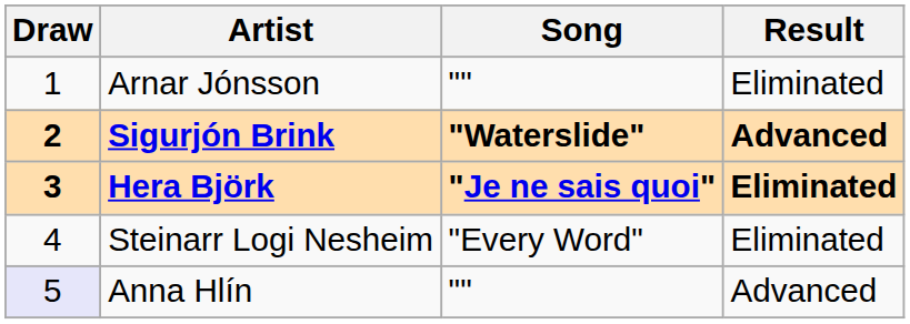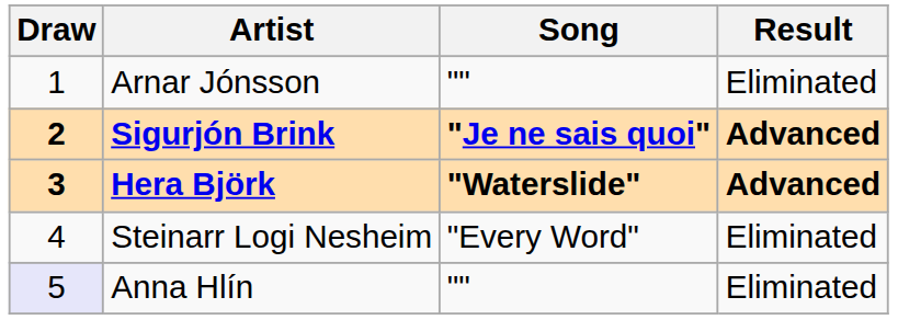 <table class="sortable wikitable" style="margin: 1em auto 1em auto; text-align:center">
 <tr>
 <th>Draw</th>
 <th>Artist</th>
 <th>Song</th>
 <th>Result</th>
 </tr>
 <tr>
 <td>1</td>
 <td align="left">Arnar Jónsson</td>
 <td align="left">""</td>
 <td align="left">Eliminated</td>
 </tr>
 <tr style="font-weight:bold; background:navajowhite;">
 <td>2</td>
 <td align="left"><a href='#'>Sigurjón Brink</a></td>
-<td align="left">"Waterslide"</td>
+<td align="left">"<a href='#'>Je ne sais quoi</a>"</td>
 <td align="left">Advanced</td>
 </tr>
 <tr style="font-weight:bold; background:navajowhite;">
 <td>3</td>
 <td align="left"><a href='#'>Hera Björk</a></td>
-<td align="left">"<a href='#'>Je ne sais quoi</a>"</td>
-<td align="left">Eliminated</td>
+<td align="left">"Waterslide"</td>
+<td align="left">Advanced</td>
 </tr>
 <tr>
 <td>4</td>
 <td align="left">Steinarr Logi Nesheim</td>
 <td align="left">"Every Word"</td>
 <td align="left">Eliminated</td>
 </tr>
 <tr>
 <td style="background: lavender;">5</td>
 <td align="left">Anna Hlín</td>
 <td align="left">""</td>
-<td align="left">Advanced</td>
+<td align="left">Eliminated</td>
 </tr>
 </table>
